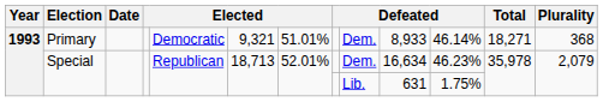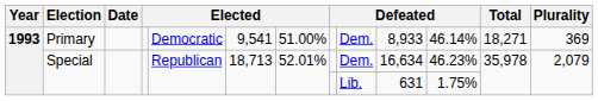 <table class=wikitable>
 <tr>
 <th>Year</th>
 <th>Election</th>
 <th>Date</th>
 <th ! colspan="4">Elected</th>
 <th ! colspan="4">Defeated</th>
 <th>Total</th>
 <th>Plurality</th>
 </tr>
 <tr>
 <th rowspan="3" valign="top">1993</th>
 <td valign="top">Primary</td>
 <td valign="top"></td>
 <td valign="top"></td>
 <td valign="top" ><a href='#'>Democratic</a></td>
-<td valign="top" align="right">9,321</td>
-<td valign="top" align="right">51.01%</td>
+<td valign="top" align="right">9,541</td>
+<td valign="top" align="right">51.00%</td>
 <td valign="top"></td>
 <td valign="top" ><a href='#'>Dem.</a></td>
 <td valign="top" align="right">8,933</td>
 <td valign="top" align="right">46.14%</td>
 <td valign="top" align="right">18,271</td>
-<td valign="top" align="right">368</td>
+<td valign="top" align="right">369</td>
 </tr>
 <tr>
 <td rowspan="2" valign="top">Special</td>
 <td rowspan="2" valign="top"></td>
 <td rowspan="2" valign="top"></td>
 <td rowspan="2" valign="top" ><a href='#'>Republican</a></td>
 <td rowspan="2" valign="top" align="right">18,713</td>
 <td rowspan="2" valign="top" align="right">52.01%</td>
 <td valign="top"></td>
 <td valign="top" ><a href='#'>Dem.</a></td>
 <td valign="top" align="right">16,634</td>
 <td valign="top" align="right">46.23%</td>
 <td rowspan="2" valign="top" align="right">35,978</td>
 <td rowspan="2" valign="top" align="right">2,079</td>
 </tr>
 <tr>
 <td valign="top"></td>
 <td valign="top" ><a href='#'>Lib.</a></td>
 <td valign="top" align="right">631</td>
 <td valign="top" align="right">1.75%</td>
 </tr>
 </table>
